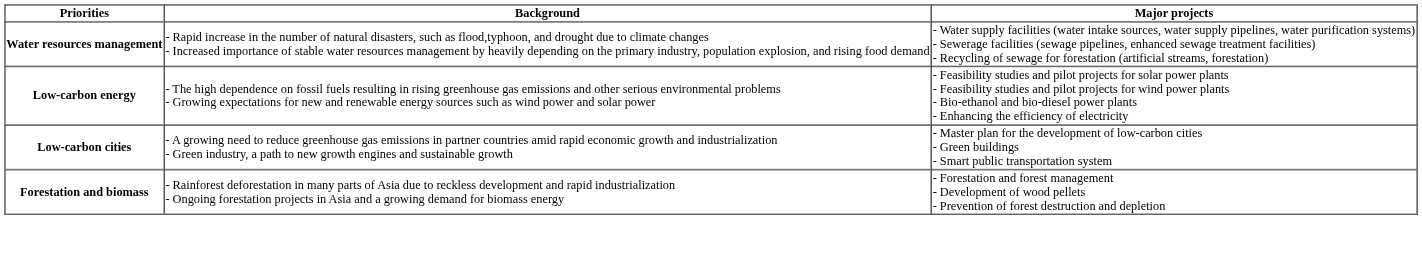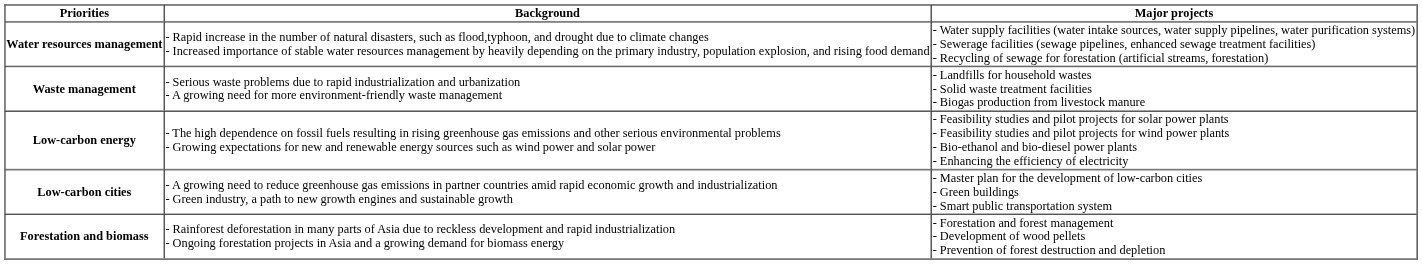 <table cellspacing="0" border="1">
 <tr>
 <th>Priorities</th>
 <th>Background</th>
 <th>Major projects</th>
 </tr>
 <tr>
 <th>Water resources management</th>
 <td>- Rapid increase in the number of natural disasters, such as flood,typhoon, and drought due to climate changes <br>- Increased importance of stable water resources management by heavily depending on the primary industry, population explosion, and rising food demand</td>
 <td>- Water supply facilities (water intake sources, water supply pipelines, water purification systems)<br>- Sewerage facilities (sewage pipelines, enhanced sewage treatment facilities) <br>- Recycling of sewage for forestation (artificial streams, forestation)</td>
+</tr>
+<tr>
+<th>Waste management</th>
+<td>- Serious waste problems due to rapid industrialization and urbanization <br>- A growing need for more environment-friendly waste management</td>
+<td>- Landfills for household wastes <br>- Solid waste treatment facilities <br>- Biogas production from livestock manure</td>
 </tr>
 <tr>
 <th>Low-carbon energy</th>
 <td>- The high dependence on fossil fuels resulting in rising greenhouse gas emissions and other serious environmental problems <br>- Growing expectations for new and renewable energy sources such as wind power and solar power</td>
 <td>- Feasibility studies and pilot projects for solar power plants <br>- Feasibility studies and pilot projects for wind power plants <br>- Bio-ethanol and bio-diesel power plants <br>- Enhancing the efficiency of electricity</td>
 </tr>
 <tr>
 <th>Low-carbon cities</th>
 <td>- A growing need to reduce greenhouse gas emissions in partner countries amid rapid economic growth and industrialization <br>- Green industry, a path to new growth engines and sustainable growth</td>
 <td>- Master plan for the development of low-carbon cities <br>- Green buildings <br>- Smart public transportation system</td>
 </tr>
 <tr>
 <th>Forestation and biomass</th>
 <td>- Rainforest deforestation in many parts of Asia due to reckless development and rapid industrialization <br>- Ongoing forestation projects in Asia and a growing demand for biomass energy</td>
 <td>- Forestation and forest management <br>- Development of wood pellets <br>- Prevention of forest destruction and depletion</td>
 </tr>
 </table>
